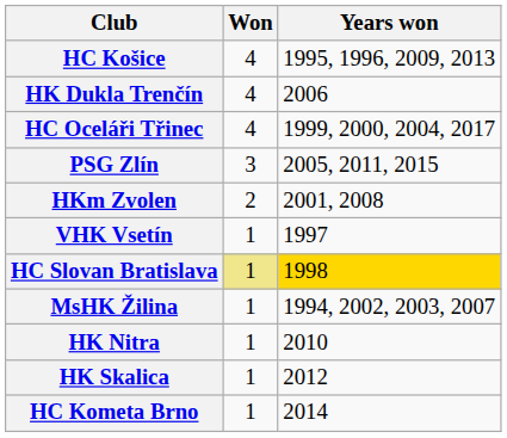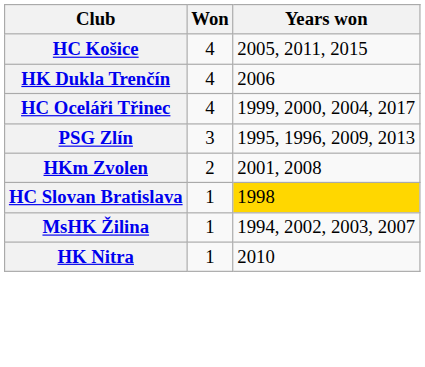 <table class="wikitable plainrowheaders sortable">
 <tr>
 <th scope=col>Club</th>
 <th scope=col>Won</th>
 <th scope=col>Years won</th>
 </tr>
 <tr>
 <th scope=row> <a href='#'>HC Košice</a></th>
 <td align=center>4</td>
-<td>1995, 1996, 2009, 2013</td>
+<td>2005, 2011, 2015</td>
 </tr>
 <tr>
 <th scope=row> <a href='#'>HK Dukla Trenčín</a></th>
 <td align=center>4</td>
 <td>2006</td>
 </tr>
 <tr>
 <th scope=row> <a href='#'>HC Oceláři Třinec</a></th>
 <td align=center>4</td>
 <td>1999, 2000, 2004, 2017</td>
 </tr>
 <tr>
 <th scope=row> <a href='#'>PSG Zlín</a></th>
 <td align=center>3</td>
-<td>2005, 2011, 2015</td>
+<td>1995, 1996, 2009, 2013</td>
 </tr>
 <tr>
 <th scope=row> <a href='#'>HKm Zvolen</a></th>
 <td align=center>2</td>
 <td>2001, 2008</td>
 </tr>
 <tr>
-<th scope=row> <a href='#'>VHK Vsetín</a></th>
+<th scope=row> <a href='#'>HC Slovan Bratislava</a></th>
 <td align=center>1</td>
-<td>1997</td>
-</tr>
-<tr>
-<th scope=row> <a href='#'>HC Slovan Bratislava</a></th>
-<td align=center style="background: khaki;">1</td>
 <td style="background: gold;">1998</td>
 </tr>
 <tr>
 <th scope=row> <a href='#'>MsHK Žilina</a></th>
 <td align=center>1</td>
 <td>1994, 2002, 2003, 2007</td>
 </tr>
 <tr>
 <th scope=row> <a href='#'>HK Nitra</a></th>
 <td align=center>1</td>
 <td>2010</td>
 </tr>
-<tr>
-<th scope=row> <a href='#'>HK Skalica</a></th>
-<td align=center>1</td>
-<td>2012</td>
-</tr>
-<tr>
-<th scope=row> <a href='#'>HC Kometa Brno</a></th>
-<td align=center>1</td>
-<td>2014</td>
-</tr>
 </table>
